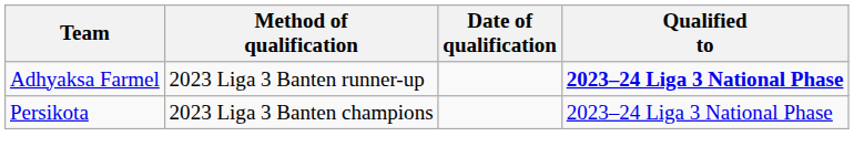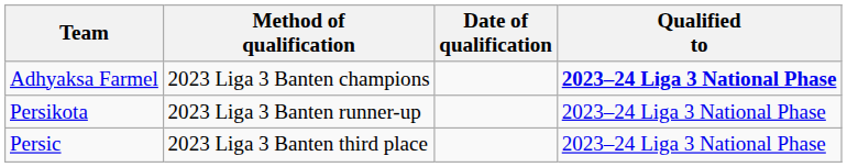 <table class="wikitable sortable" style="text-align: left;">
 <tr>
 <th>Team</th>
 <th>Method of <br> qualification</th>
 <th>Date of <br> qualification</th>
 <th>Qualified <br> to<br></th>
 </tr>
 <tr>
 <td><a href='#'>Adhyaksa Farmel</a></td>
-<td {{Sort>2023 Liga 3 Banten runner-up</td>
+<td {{Sort>2023 Liga 3 Banten champions</td>
 <td></td>
 <td><strong><a href='#'>2023–24 Liga 3 National Phase</a></strong></td>
 </tr>
 <tr>
 <td><a href='#'>Persikota</a></td>
-<td {{Sort>2023 Liga 3 Banten champions</td>
+<td {{Sort>2023 Liga 3 Banten runner-up</td>
+<td></td>
+<td><a href='#'>2023–24 Liga 3 National Phase</a></td>
+</tr>
+<tr>
+<td><a href='#'>Persic</a></td>
+<td {{Sort>2023 Liga 3 Banten third place</td>
 <td></td>
 <td><a href='#'>2023–24 Liga 3 National Phase</a></td>
 </tr>
 </table>
